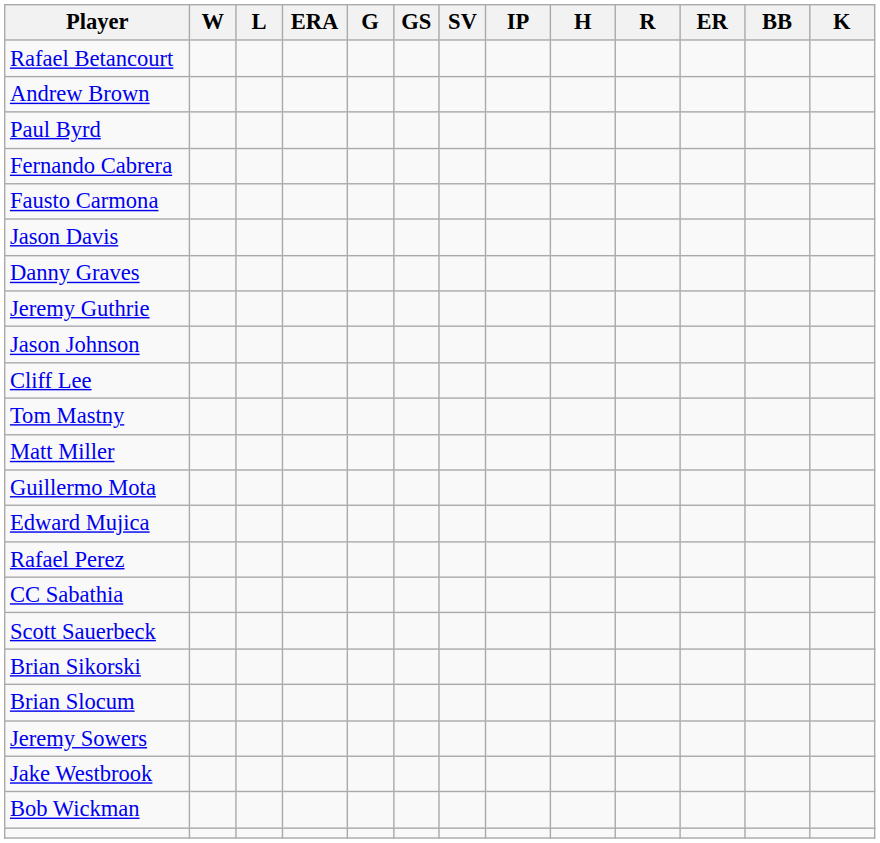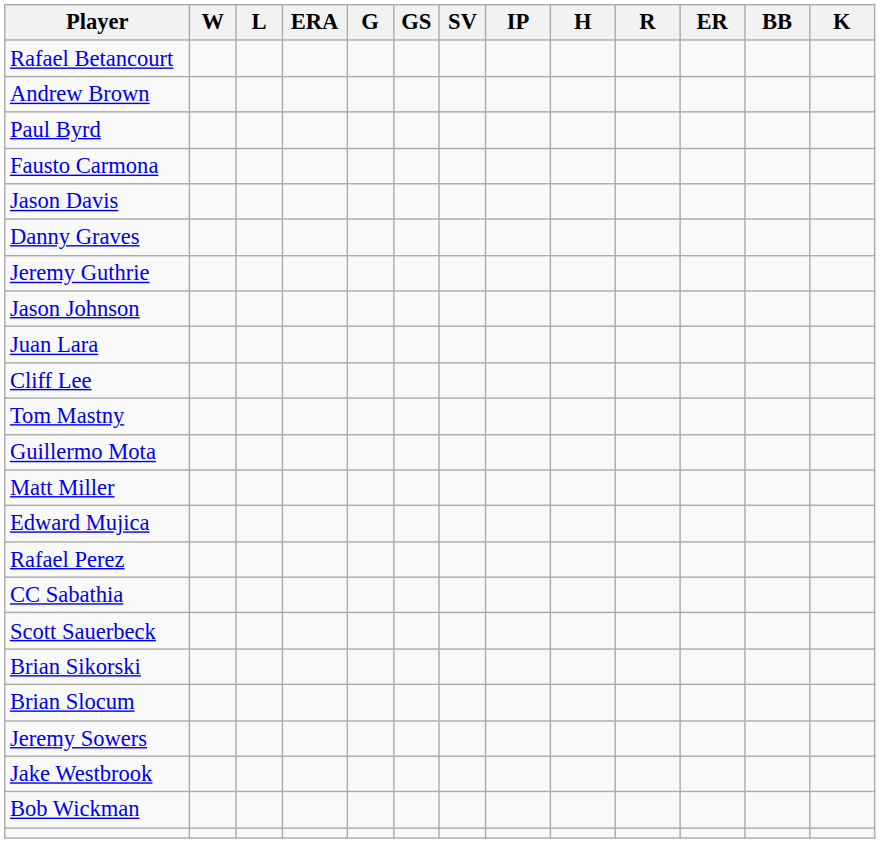 <table class="wikitable">
 <tr>
 <th bgcolor="#DDDDFF" width="20%">Player</th>
 <th bgcolor="#DDDDFF" width="5%">W</th>
 <th bgcolor="#DDDDFF" width="5%">L</th>
 <th bgcolor="#DDDDFF" width="7%">ERA</th>
 <th bgcolor="#DDDDFF" width="5%">G</th>
 <th bgcolor="#DDDDFF" width="5%">GS</th>
 <th bgcolor="#DDDDFF" width="5%">SV</th>
 <th bgcolor="#DDDDFF" width="7%">IP</th>
 <th bgcolor="#DDDDFF" width="7%">H</th>
 <th bgcolor="#DDDDFF" width="7%">R</th>
 <th bgcolor="#DDDDFF" width="7%">ER</th>
 <th bgcolor="#DDDDFF" width="7%">BB</th>
 <th bgcolor="#DDDDFF" width="7%">K</th>
 </tr>
 <tr>
 <td><a href='#'>Rafael Betancourt</a></td>
 <td></td>
 <td></td>
 <td></td>
 <td></td>
 <td></td>
 <td></td>
 <td></td>
 <td></td>
 <td></td>
 <td></td>
 <td></td>
 <td></td>
 </tr>
 <tr>
 <td><a href='#'>Andrew Brown</a></td>
 <td></td>
 <td></td>
 <td></td>
 <td></td>
 <td></td>
 <td></td>
 <td></td>
 <td></td>
 <td></td>
 <td></td>
 <td></td>
 <td></td>
 </tr>
 <tr>
 <td><a href='#'>Paul Byrd</a></td>
-<td></td>
-<td></td>
-<td></td>
-<td></td>
-<td></td>
-<td></td>
-<td></td>
-<td></td>
-<td></td>
-<td></td>
-<td></td>
-<td></td>
-</tr>
-<tr>
-<td><a href='#'>Fernando Cabrera</a></td>
 <td></td>
 <td></td>
 <td></td>
 <td></td>
 <td></td>
 <td></td>
 <td></td>
 <td></td>
 <td></td>
 <td></td>
 <td></td>
 <td></td>
 </tr>
 <tr>
 <td><a href='#'>Fausto Carmona</a></td>
 <td></td>
 <td></td>
 <td></td>
 <td></td>
 <td></td>
 <td></td>
 <td></td>
 <td></td>
 <td></td>
 <td></td>
 <td></td>
 <td></td>
 </tr>
 <tr>
 <td><a href='#'>Jason Davis</a></td>
 <td></td>
 <td></td>
 <td></td>
 <td></td>
 <td></td>
 <td></td>
 <td></td>
 <td></td>
 <td></td>
 <td></td>
 <td></td>
 <td></td>
 </tr>
 <tr>
 <td><a href='#'>Danny Graves</a></td>
 <td></td>
 <td></td>
 <td></td>
 <td></td>
 <td></td>
 <td></td>
 <td></td>
 <td></td>
 <td></td>
 <td></td>
 <td></td>
 <td></td>
 </tr>
 <tr>
 <td><a href='#'>Jeremy Guthrie</a></td>
 <td></td>
 <td></td>
 <td></td>
 <td></td>
 <td></td>
 <td></td>
 <td></td>
 <td></td>
 <td></td>
 <td></td>
 <td></td>
 <td></td>
 </tr>
 <tr>
 <td><a href='#'>Jason Johnson</a></td>
 <td></td>
 <td></td>
 <td></td>
 <td></td>
 <td></td>
 <td></td>
 <td></td>
 <td></td>
 <td></td>
 <td></td>
 <td></td>
 <td></td>
 </tr>
 <tr>
+<td><a href='#'>Juan Lara</a></td>
+<td></td>
+<td></td>
+<td></td>
+<td></td>
+<td></td>
+<td></td>
+<td></td>
+<td></td>
+<td></td>
+<td></td>
+<td></td>
+<td></td>
+</tr>
+<tr>
 <td><a href='#'>Cliff Lee</a></td>
 <td></td>
 <td></td>
 <td></td>
 <td></td>
 <td></td>
 <td></td>
 <td></td>
 <td></td>
 <td></td>
 <td></td>
 <td></td>
 <td></td>
 </tr>
 <tr>
 <td><a href='#'>Tom Mastny</a></td>
 <td></td>
 <td></td>
 <td></td>
 <td></td>
 <td></td>
 <td></td>
 <td></td>
 <td></td>
 <td></td>
 <td></td>
 <td></td>
 <td></td>
 </tr>
 <tr>
-<td><a href='#'>Matt Miller</a></td>
+<td><a href='#'>Guillermo Mota</a></td>
 <td></td>
 <td></td>
 <td></td>
 <td></td>
 <td></td>
 <td></td>
 <td></td>
 <td></td>
 <td></td>
 <td></td>
 <td></td>
 <td></td>
 </tr>
 <tr>
-<td><a href='#'>Guillermo Mota</a></td>
+<td><a href='#'>Matt Miller</a></td>
 <td></td>
 <td></td>
 <td></td>
 <td></td>
 <td></td>
 <td></td>
 <td></td>
 <td></td>
 <td></td>
 <td></td>
 <td></td>
 <td></td>
 </tr>
 <tr>
 <td><a href='#'>Edward Mujica</a></td>
 <td></td>
 <td></td>
 <td></td>
 <td></td>
 <td></td>
 <td></td>
 <td></td>
 <td></td>
 <td></td>
 <td></td>
 <td></td>
 <td></td>
 </tr>
 <tr>
 <td><a href='#'>Rafael Perez</a></td>
 <td></td>
 <td></td>
 <td></td>
 <td></td>
 <td></td>
 <td></td>
 <td></td>
 <td></td>
 <td></td>
 <td></td>
 <td></td>
 <td></td>
 </tr>
 <tr>
 <td><a href='#'>CC Sabathia</a></td>
 <td></td>
 <td></td>
 <td></td>
 <td></td>
 <td></td>
 <td></td>
 <td></td>
 <td></td>
 <td></td>
 <td></td>
 <td></td>
 <td></td>
 </tr>
 <tr>
 <td><a href='#'>Scott Sauerbeck</a></td>
 <td></td>
 <td></td>
 <td></td>
 <td></td>
 <td></td>
 <td></td>
 <td></td>
 <td></td>
 <td></td>
 <td></td>
 <td></td>
 <td></td>
 </tr>
 <tr>
 <td><a href='#'>Brian Sikorski</a></td>
 <td></td>
 <td></td>
 <td></td>
 <td></td>
 <td></td>
 <td></td>
 <td></td>
 <td></td>
 <td></td>
 <td></td>
 <td></td>
 <td></td>
 </tr>
 <tr>
 <td><a href='#'>Brian Slocum</a></td>
 <td></td>
 <td></td>
 <td></td>
 <td></td>
 <td></td>
 <td></td>
 <td></td>
 <td></td>
 <td></td>
 <td></td>
 <td></td>
 <td></td>
 </tr>
 <tr>
 <td><a href='#'>Jeremy Sowers</a></td>
 <td></td>
 <td></td>
 <td></td>
 <td></td>
 <td></td>
 <td></td>
 <td></td>
 <td></td>
 <td></td>
 <td></td>
 <td></td>
 <td></td>
 </tr>
 <tr>
 <td><a href='#'>Jake Westbrook</a></td>
 <td></td>
 <td></td>
 <td></td>
 <td></td>
 <td></td>
 <td></td>
 <td></td>
 <td></td>
 <td></td>
 <td></td>
 <td></td>
 <td></td>
 </tr>
 <tr>
 <td><a href='#'>Bob Wickman</a></td>
 <td></td>
 <td></td>
 <td></td>
 <td></td>
 <td></td>
 <td></td>
 <td></td>
 <td></td>
 <td></td>
 <td></td>
 <td></td>
 <td></td>
 </tr>
 <tr>
 <td></td>
 <td></td>
 <td></td>
 <td></td>
 <td></td>
 <td></td>
 <td></td>
 <td></td>
 <td></td>
 <td></td>
 <td></td>
 <td></td>
 <td></td>
 </tr>
 </table>
